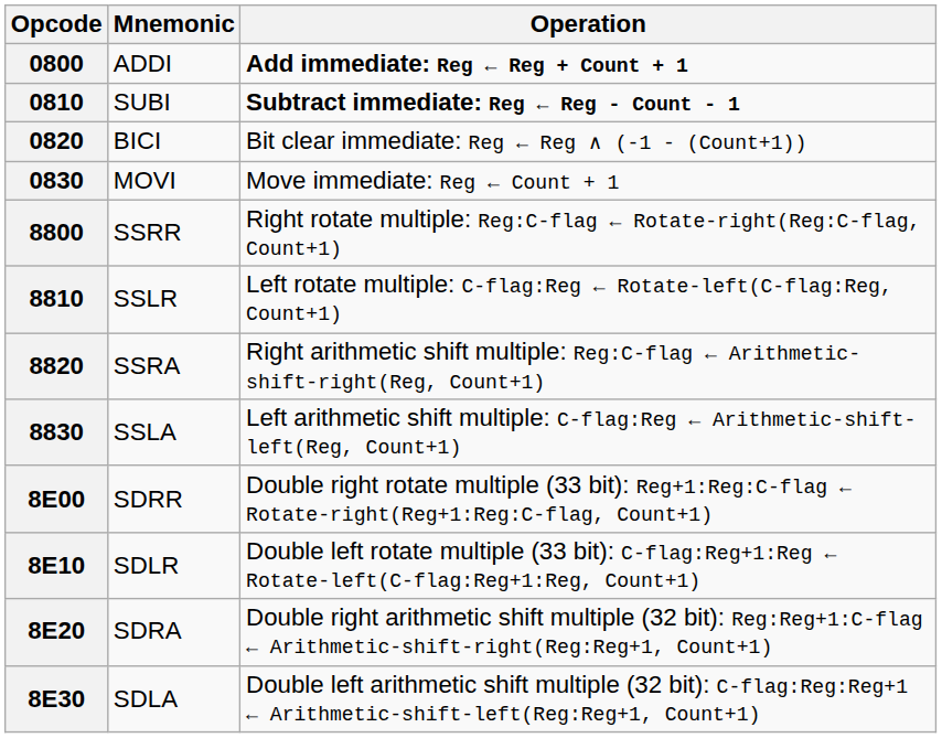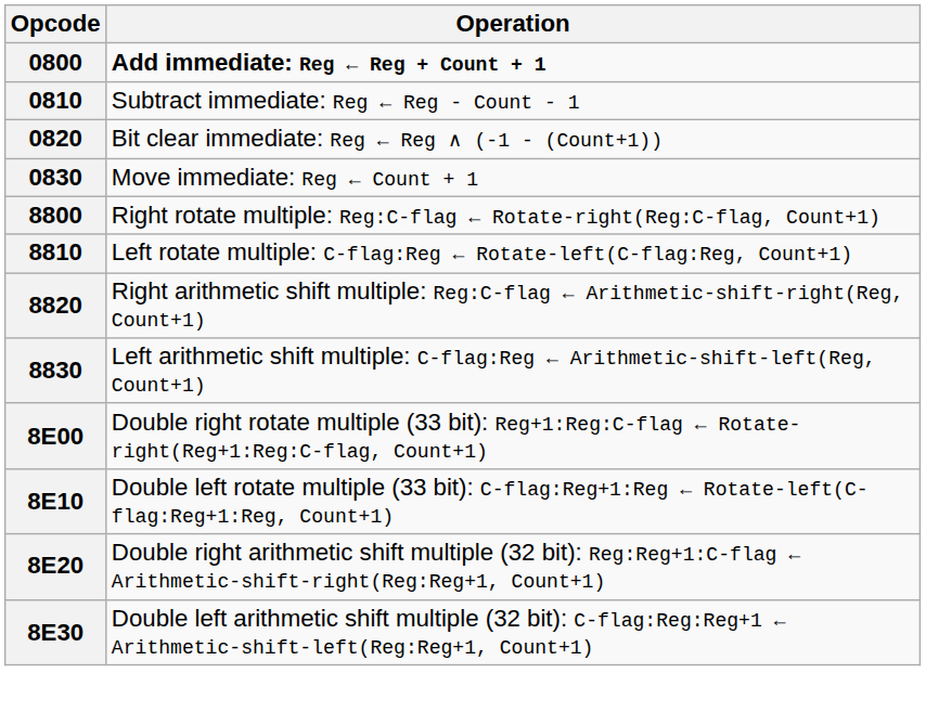 <table class="wikitable">
 <tr>
 <th>Opcode</th>
-<th>Mnemonic</th>
 <th>Operation</th>
 </tr>
 <tr>
 <th>0800</th>
-<td>ADDI</td>
 <td><strong>Add immediate: <code>Reg ← Reg + Count + 1</code></strong></td>
 </tr>
 <tr>
 <th>0810</th>
-<td>SUBI</td>
-<td><strong>Subtract immediate: <code>Reg ← Reg - Count - 1</code></strong></td>
+<td>Subtract immediate: <code>Reg ← Reg - Count - 1</code></td>
 </tr>
 <tr>
 <th>0820</th>
-<td>BICI</td>
 <td>Bit clear immediate: <code>Reg ← Reg ∧ (-1 - (Count+1))</code></td>
 </tr>
 <tr>
 <th>0830</th>
-<td>MOVI</td>
 <td>Move immediate: <code>Reg ← Count + 1</code></td>
 </tr>
 <tr>
 <th>8800</th>
-<td>SSRR</td>
 <td>Right rotate multiple: <code>Reg:C-flag ← Rotate-right(Reg:C-flag, Count+1)</code></td>
 </tr>
 <tr>
 <th>8810</th>
-<td>SSLR</td>
 <td>Left rotate multiple: <code>C-flag:Reg ← Rotate-left(C-flag:Reg, Count+1)</code></td>
 </tr>
 <tr>
 <th>8820</th>
-<td>SSRA</td>
 <td>Right arithmetic shift multiple: <code>Reg:C-flag ← Arithmetic-shift-right(Reg, Count+1)</code></td>
 </tr>
 <tr>
 <th>8830</th>
-<td>SSLA</td>
 <td>Left arithmetic shift multiple: <code>C-flag:Reg ← Arithmetic-shift-left(Reg, Count+1)</code></td>
 </tr>
 <tr>
 <th>8E00</th>
-<td>SDRR</td>
 <td>Double right rotate multiple (33 bit): <code>Reg+1:Reg:C-flag ← Rotate-right(Reg+1:Reg:C-flag, Count+1)</code></td>
 </tr>
 <tr>
 <th>8E10</th>
-<td>SDLR</td>
 <td>Double left rotate multiple (33 bit): <code>C-flag:Reg+1:Reg ← Rotate-left(C-flag:Reg+1:Reg, Count+1)</code></td>
 </tr>
 <tr>
 <th>8E20</th>
-<td>SDRA</td>
 <td>Double right arithmetic shift multiple (32 bit): <code>Reg:Reg+1:C-flag ← Arithmetic-shift-right(Reg:Reg+1, Count+1)</code></td>
 </tr>
 <tr>
 <th>8E30</th>
-<td>SDLA</td>
 <td>Double left arithmetic shift multiple (32 bit): <code>C-flag:Reg:Reg+1 ← Arithmetic-shift-left(Reg:Reg+1, Count+1)</code></td>
 </tr>
 </table>
